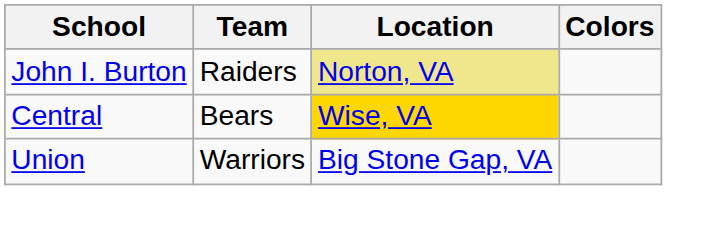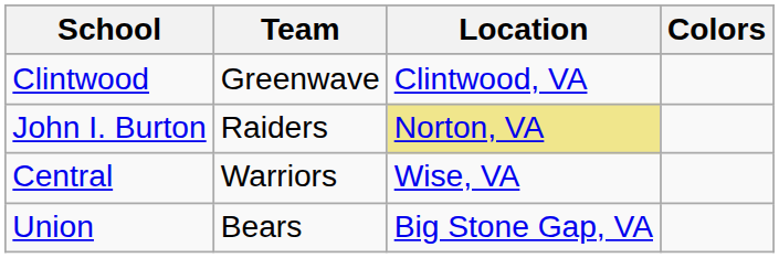 <table class="wikitable">
 <tr>
 <th>School</th>
 <th>Team</th>
 <th>Location</th>
 <th>Colors</th>
+</tr>
+<tr>
+<td><a href='#'>Clintwood</a></td>
+<td>Greenwave</td>
+<td><a href='#'>Clintwood, VA</a></td>
+<td></td>
 </tr>
 <tr>
 <td><a href='#'>John I. Burton</a></td>
 <td>Raiders</td>
 <td style="background: khaki;"><a href='#'>Norton, VA</a></td>
 <td></td>
 </tr>
 <tr>
 <td><a href='#'>Central</a></td>
-<td>Bears</td>
-<td style="background: gold;"><a href='#'>Wise, VA</a></td>
+<td>Warriors</td>
+<td><a href='#'>Wise, VA</a></td>
 <td></td>
 </tr>
 <tr>
 <td><a href='#'>Union</a></td>
-<td>Warriors</td>
+<td>Bears</td>
 <td><a href='#'>Big Stone Gap, VA</a></td>
 <td></td>
 </tr>
 </table>
